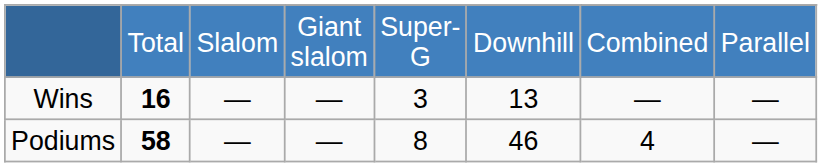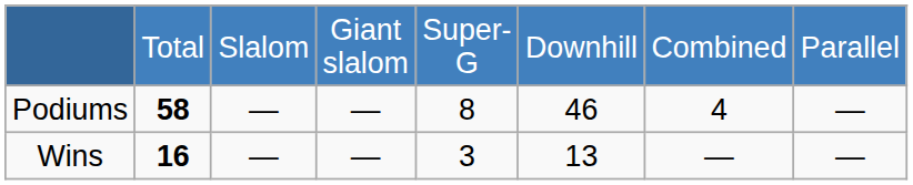 <table class="wikitable"  style="font-size:95%; text-align:center; border:gray solid 1px; width:40%;">
 <tr style="background:#369; color:white;">
 <td rowspan="2" style="width:3%;"></td>
 </tr>
 <tr style="background:#4180be; color:white;">
 <td style="width:2%;">Total</td>
 <td style="width:2%;">Slalom</td>
 <td style="width:2%;">Giant slalom</td>
 <td style="width:2%;">Super-G</td>
 <td style="width:2%;">Downhill</td>
 <td style="width:2%;">Combined</td>
 <td style="width:2%;">Parallel</td>
 </tr>
 <tr>
+<td>Podiums</td>
+<td><strong>58</strong></td>
+<td>—</td>
+<td>—</td>
+<td>8</td>
+<td>46</td>
+<td>4</td>
+<td>—</td>
+</tr>
+<tr>
 <td>Wins</td>
 <td><strong>16</strong></td>
 <td>—</td>
 <td>—</td>
 <td>3</td>
 <td>13</td>
 <td>—</td>
 <td>—</td>
 </tr>
-<tr>
-<td>Podiums</td>
-<td><strong>58</strong></td>
-<td>—</td>
-<td>—</td>
-<td>8</td>
-<td>46</td>
-<td>4</td>
-<td>—</td>
-</tr>
 </table>
